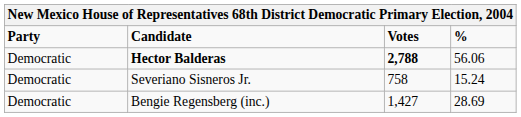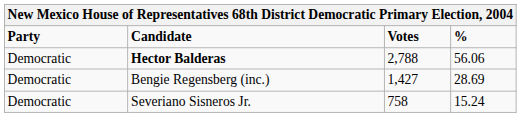 <table class="wikitable">
 <tr>
 <th colspan="4">New Mexico House of Representatives 68th District Democratic Primary Election, 2004</th>
 </tr>
 <tr>
 <td><strong>Party</strong></td>
 <td><strong>Candidate</strong></td>
 <td><strong>Votes</strong></td>
 <td><strong>%</strong></td>
 </tr>
 <tr>
 <td>Democratic</td>
 <td><strong>Hector Balderas</strong></td>
-<td><strong>2,788</strong></td>
+<td>2,788</td>
 <td>56.06</td>
+</tr>
+<tr>
+<td>Democratic</td>
+<td>Bengie Regensberg (inc.)</td>
+<td>1,427</td>
+<td>28.69</td>
 </tr>
 <tr>
 <td>Democratic</td>
 <td>Severiano Sisneros Jr.</td>
 <td>758</td>
 <td>15.24</td>
 </tr>
-<tr>
-<td>Democratic</td>
-<td>Bengie Regensberg (inc.)</td>
-<td>1,427</td>
-<td>28.69</td>
-</tr>
 </table>
